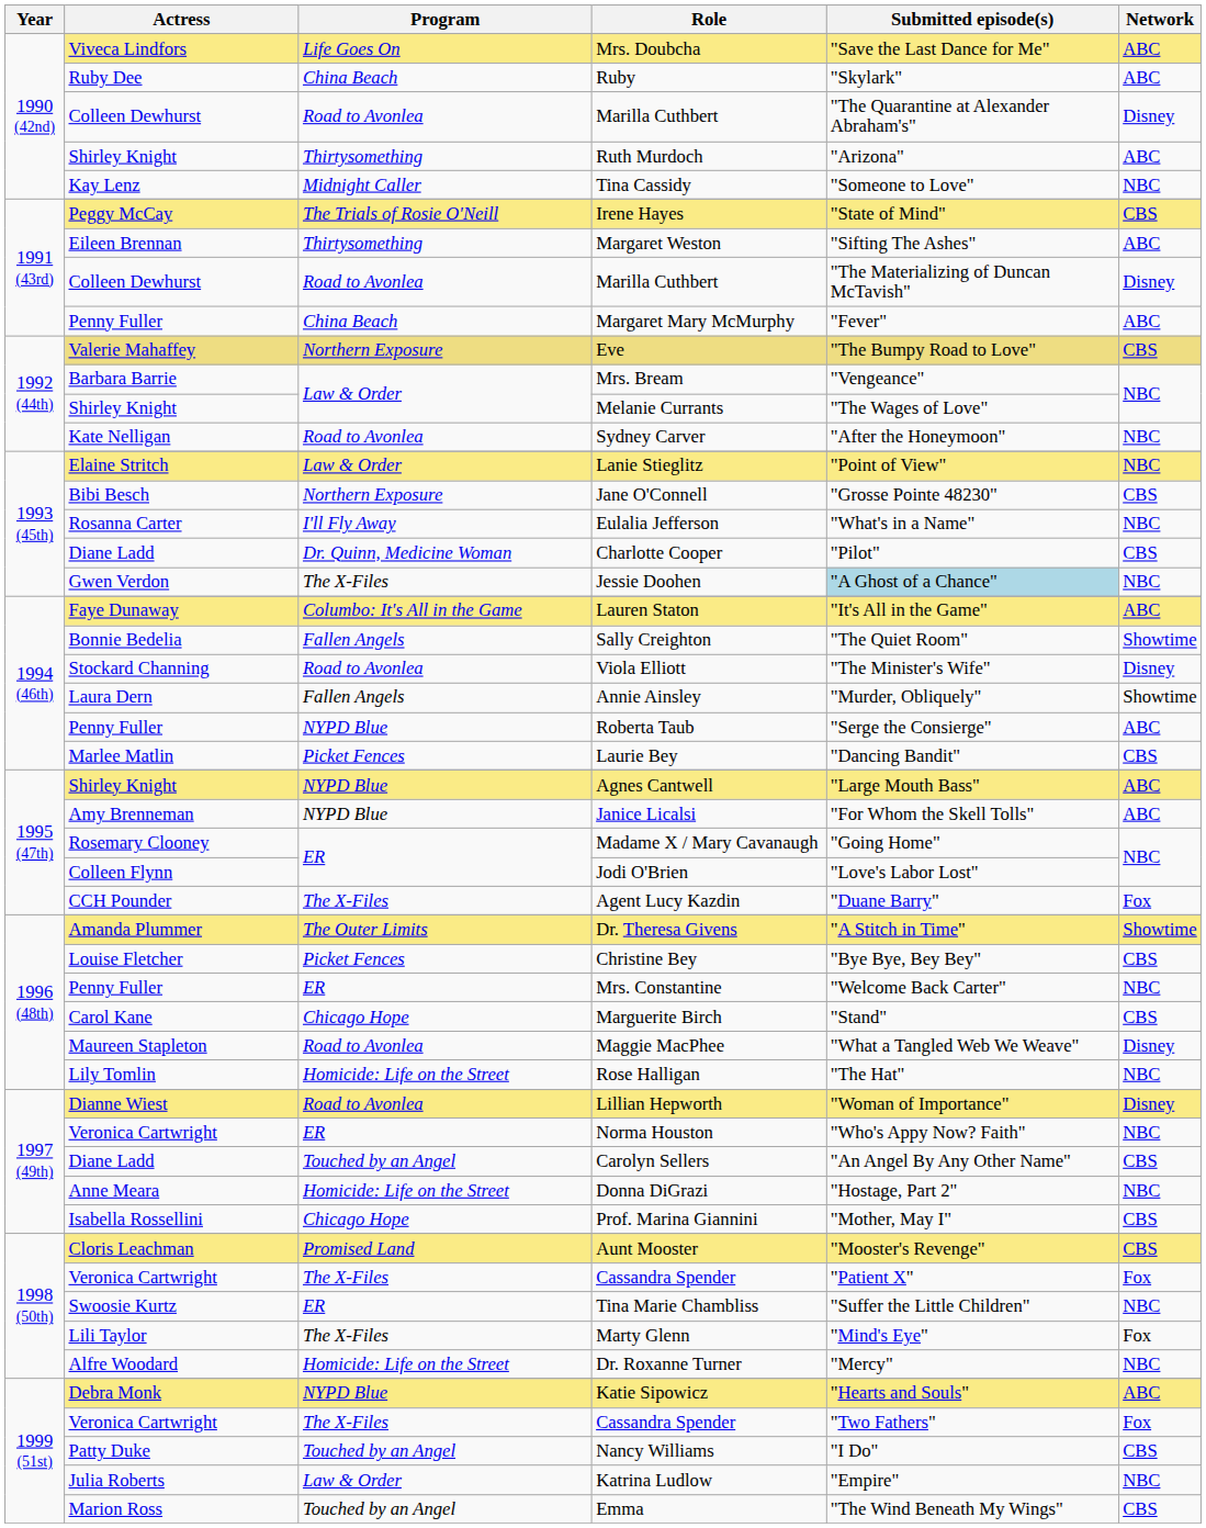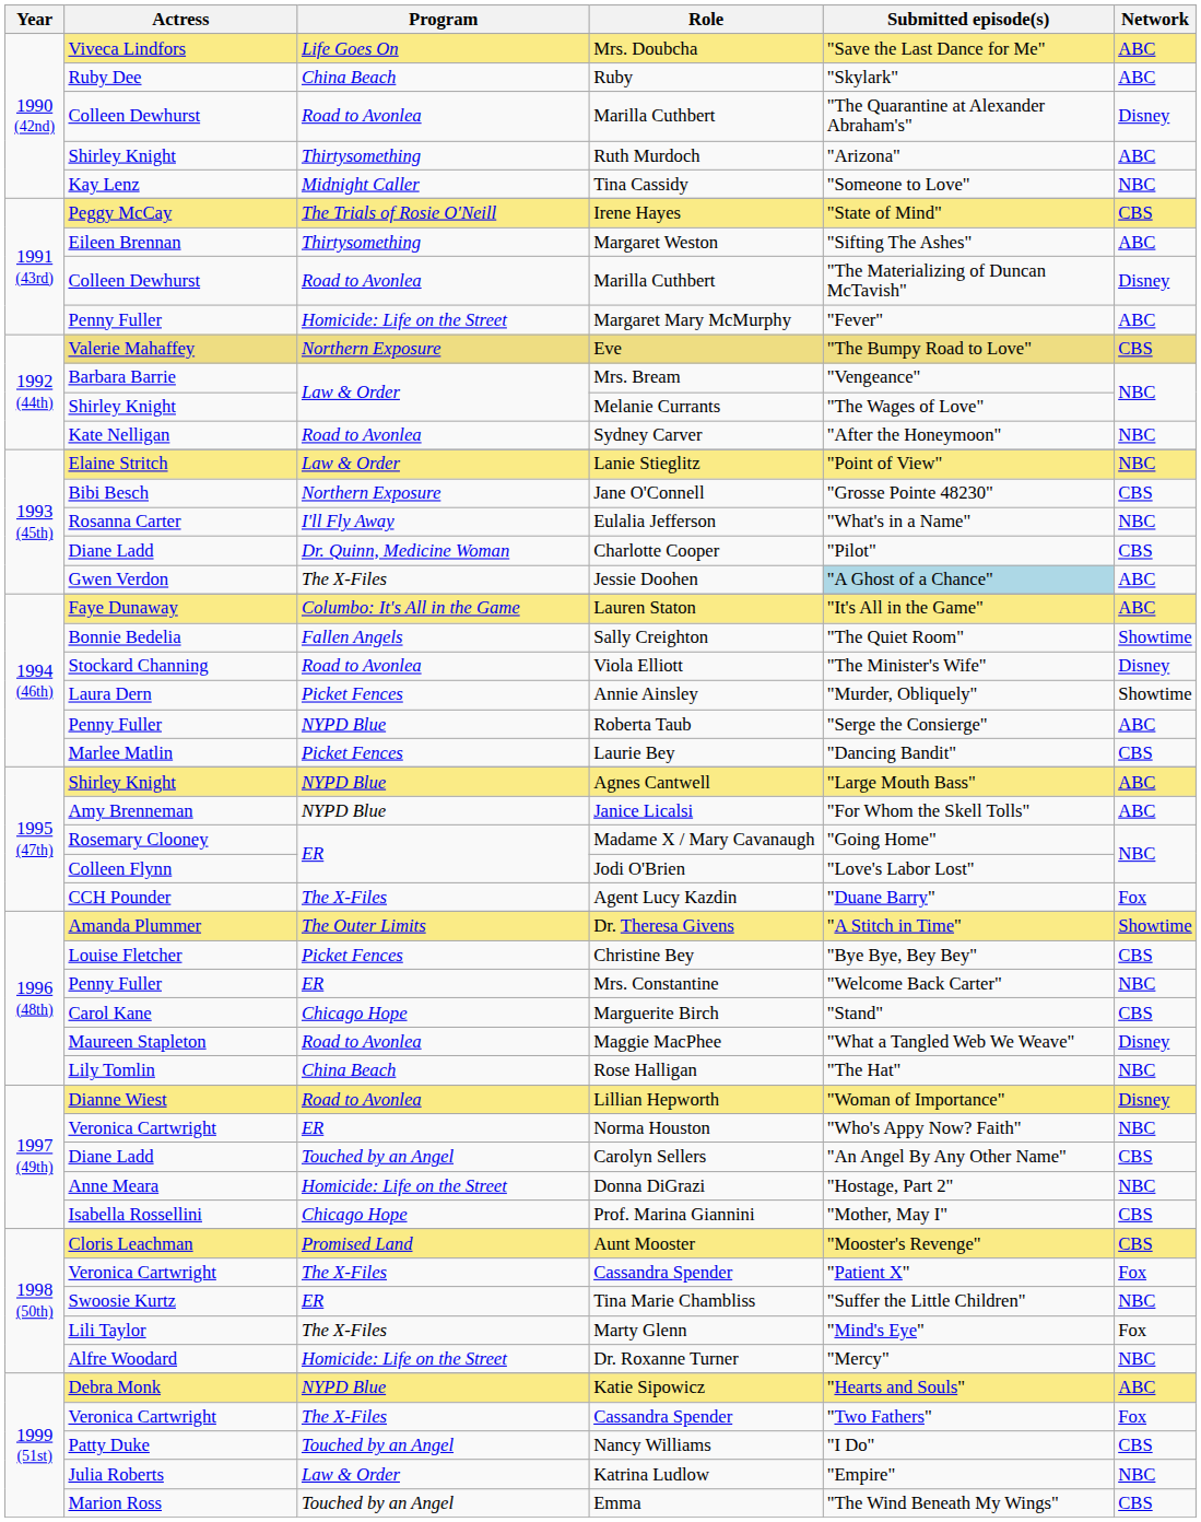 <table class="wikitable" style="width:83%">
 <tr style="background:#bebebe;">
 <th style="width:5%;">Year</th>
 <th style="width:20%;">Actress</th>
 <th style="width:25%;">Program</th>
 <th style="width:20%;">Role</th>
 <th style="width:25%;">Submitted episode(s)</th>
 <th style="width:5%;">Network</th>
 </tr>
 <tr>
 <td rowspan="6" style="text-align:center"><a href='#'>1990</a><br><small><a href='#'>(42nd)</a></small><br></td>
 </tr>
 <tr>
 <td style="background:#FAEB86"><a href='#'>Viveca Lindfors</a></td>
 <td style="background:#FAEB86"><em><a href='#'>Life Goes On</a></em></td>
 <td style="background:#FAEB86">Mrs. Doubcha</td>
 <td style="background:#FAEB86">"Save the Last Dance for Me"</td>
 <td style="background:#FAEB86"><a href='#'>ABC</a></td>
 </tr>
 <tr>
 <td><a href='#'>Ruby Dee</a></td>
 <td><em><a href='#'>China Beach</a></em></td>
 <td>Ruby</td>
 <td>"Skylark"</td>
 <td><a href='#'>ABC</a></td>
 </tr>
 <tr>
 <td><a href='#'>Colleen Dewhurst</a></td>
 <td><em><a href='#'>Road to Avonlea</a></em></td>
 <td>Marilla Cuthbert</td>
 <td>"The Quarantine at Alexander Abraham's"</td>
 <td><a href='#'>Disney</a></td>
 </tr>
 <tr>
 <td><a href='#'>Shirley Knight</a></td>
 <td><em><a href='#'>Thirtysomething</a></em></td>
 <td>Ruth Murdoch</td>
 <td>"Arizona"</td>
 <td><a href='#'>ABC</a></td>
 </tr>
 <tr>
 <td><a href='#'>Kay Lenz</a></td>
 <td><em><a href='#'>Midnight Caller</a></em></td>
 <td>Tina Cassidy</td>
 <td>"Someone to Love"</td>
 <td><a href='#'>NBC</a></td>
 </tr>
 <tr>
 <td rowspan="5" style="text-align:center"><a href='#'>1991</a><br><small><a href='#'>(43rd)</a></small><br></td>
 </tr>
 <tr>
 <td style="background:#FAEB86"><a href='#'>Peggy McCay</a></td>
 <td style="background:#FAEB86"><em><a href='#'>The Trials of Rosie O'Neill</a></em></td>
 <td style="background:#FAEB86">Irene Hayes</td>
 <td style="background:#FAEB86">"State of Mind"</td>
 <td style="background:#FAEB86"><a href='#'>CBS</a></td>
 </tr>
 <tr>
 <td><a href='#'>Eileen Brennan</a></td>
 <td><em><a href='#'>Thirtysomething</a></em></td>
 <td>Margaret Weston</td>
 <td>"Sifting The Ashes"</td>
 <td><a href='#'>ABC</a></td>
 </tr>
 <tr>
 <td><a href='#'>Colleen Dewhurst</a></td>
 <td><em><a href='#'>Road to Avonlea</a></em></td>
 <td>Marilla Cuthbert</td>
 <td>"The Materializing of Duncan McTavish"</td>
 <td><a href='#'>Disney</a></td>
 </tr>
 <tr>
 <td><a href='#'>Penny Fuller</a></td>
-<td><em><a href='#'>China Beach</a></em></td>
+<td><em><a href='#'>Homicide: Life on the Street</a></em></td>
 <td>Margaret Mary McMurphy</td>
 <td>"Fever"</td>
 <td><a href='#'>ABC</a></td>
 </tr>
 <tr>
 <td rowspan="4" style="text-align:center"><a href='#'>1992</a><br><small><a href='#'>(44th)</a></small></td>
 <td style="background:#EEDD82"><a href='#'>Valerie Mahaffey</a></td>
 <td style="background:#EEDD82"><em><a href='#'>Northern Exposure</a></em></td>
 <td style="background:#EEDD82">Eve</td>
 <td style="background:#EEDD82">"The Bumpy Road to Love"</td>
 <td style="background:#EEDD82"><a href='#'>CBS</a></td>
 </tr>
 <tr>
 <td><a href='#'>Barbara Barrie</a></td>
 <td rowspan="2"><em><a href='#'>Law & Order</a></em></td>
 <td>Mrs. Bream</td>
 <td>"Vengeance"</td>
 <td rowspan="2"><a href='#'>NBC</a></td>
 </tr>
 <tr>
 <td><a href='#'>Shirley Knight</a></td>
 <td>Melanie Currants</td>
 <td>"The Wages of Love"</td>
 </tr>
 <tr>
 <td><a href='#'>Kate Nelligan</a></td>
 <td><em><a href='#'>Road to Avonlea</a></em></td>
 <td>Sydney Carver</td>
 <td>"After the Honeymoon"</td>
 <td><a href='#'>NBC</a></td>
 </tr>
 <tr>
 <td rowspan="6" style="text-align:center"><a href='#'>1993</a><br><small><a href='#'>(45th)</a></small><br></td>
 </tr>
 <tr>
 <td style="background:#FAEB86"><a href='#'>Elaine Stritch</a></td>
 <td style="background:#FAEB86"><em><a href='#'>Law & Order</a></em></td>
 <td style="background:#FAEB86">Lanie Stieglitz</td>
 <td style="background:#FAEB86">"Point of View"</td>
 <td style="background:#FAEB86"><a href='#'>NBC</a></td>
 </tr>
 <tr>
 <td><a href='#'>Bibi Besch</a></td>
 <td><em><a href='#'>Northern Exposure</a></em></td>
 <td>Jane O'Connell</td>
 <td>"Grosse Pointe 48230"</td>
 <td><a href='#'>CBS</a></td>
 </tr>
 <tr>
 <td><a href='#'>Rosanna Carter</a></td>
 <td><em><a href='#'>I'll Fly Away</a></em></td>
 <td>Eulalia Jefferson</td>
 <td>"What's in a Name"</td>
 <td><a href='#'>NBC</a></td>
 </tr>
 <tr>
 <td><a href='#'>Diane Ladd</a></td>
 <td><em><a href='#'>Dr. Quinn, Medicine Woman</a></em></td>
 <td>Charlotte Cooper</td>
 <td>"Pilot"</td>
 <td><a href='#'>CBS</a></td>
 </tr>
 <tr>
 <td><a href='#'>Gwen Verdon</a></td>
 <td><em>The X-Files</em></td>
 <td>Jessie Doohen</td>
 <td style="background: lightblue;">"A Ghost of a Chance"</td>
-<td><a href='#'>NBC</a></td>
+<td><a href='#'>ABC</a></td>
 </tr>
 <tr>
 <td rowspan="7" style="text-align:center"><a href='#'>1994</a><br><small><a href='#'>(46th)</a></small><br></td>
 </tr>
 <tr>
 <td style="background:#FAEB86"><a href='#'>Faye Dunaway</a></td>
 <td style="background:#FAEB86"><em><a href='#'>Columbo: It's All in the Game</a></em></td>
 <td style="background:#FAEB86">Lauren Staton</td>
 <td style="background:#FAEB86">"It's All in the Game"</td>
 <td style="background:#FAEB86"><a href='#'>ABC</a></td>
 </tr>
 <tr>
 <td><a href='#'>Bonnie Bedelia</a></td>
 <td><em><a href='#'>Fallen Angels</a></em></td>
 <td>Sally Creighton</td>
 <td>"The Quiet Room"</td>
 <td><a href='#'>Showtime</a></td>
 </tr>
 <tr>
 <td><a href='#'>Stockard Channing</a></td>
 <td><em><a href='#'>Road to Avonlea</a></em></td>
 <td>Viola Elliott</td>
 <td>"The Minister's Wife"</td>
 <td><a href='#'>Disney</a></td>
 </tr>
 <tr>
 <td><a href='#'>Laura Dern</a></td>
-<td><em>Fallen Angels</em></td>
+<td><em><a href='#'>Picket Fences</a></em></td>
 <td>Annie Ainsley</td>
 <td>"Murder, Obliquely"</td>
 <td>Showtime</td>
 </tr>
 <tr>
 <td><a href='#'>Penny Fuller</a></td>
 <td><em><a href='#'>NYPD Blue</a></em></td>
 <td>Roberta Taub</td>
 <td>"Serge the Consierge"</td>
 <td><a href='#'>ABC</a></td>
 </tr>
 <tr>
 <td><a href='#'>Marlee Matlin</a></td>
 <td><em><a href='#'>Picket Fences</a></em></td>
 <td>Laurie Bey</td>
 <td>"Dancing Bandit"</td>
 <td><a href='#'>CBS</a></td>
 </tr>
 <tr>
 <td rowspan="6" style="text-align:center"><a href='#'>1995</a><br><small><a href='#'>(47th)</a></small><br></td>
 </tr>
 <tr>
 <td style="background:#FAEB86"><a href='#'>Shirley Knight</a></td>
 <td style="background:#FAEB86"><em><a href='#'>NYPD Blue</a></em></td>
 <td style="background:#FAEB86">Agnes Cantwell</td>
 <td style="background:#FAEB86">"Large Mouth Bass"</td>
 <td style="background:#FAEB86"><a href='#'>ABC</a></td>
 </tr>
 <tr>
 <td><a href='#'>Amy Brenneman</a></td>
 <td><em>NYPD Blue</em></td>
 <td><a href='#'>Janice Licalsi</a></td>
 <td>"For Whom the Skell Tolls"</td>
 <td><a href='#'>ABC</a></td>
 </tr>
 <tr>
 <td><a href='#'>Rosemary Clooney</a></td>
 <td rowspan="2"><em><a href='#'>ER</a></em></td>
 <td>Madame X / Mary Cavanaugh</td>
 <td>"Going Home"</td>
 <td rowspan="2"><a href='#'>NBC</a></td>
 </tr>
 <tr>
 <td><a href='#'>Colleen Flynn</a></td>
 <td>Jodi O'Brien</td>
 <td>"Love's Labor Lost"</td>
 </tr>
 <tr>
 <td><a href='#'>CCH Pounder</a></td>
 <td><em><a href='#'>The X-Files</a></em></td>
 <td>Agent Lucy Kazdin</td>
 <td>"<a href='#'>Duane Barry</a>"</td>
 <td><a href='#'>Fox</a></td>
 </tr>
 <tr>
 <td rowspan="7" style="text-align:center"><a href='#'>1996</a><br><small><a href='#'>(48th)</a></small><br></td>
 </tr>
 <tr>
 <td style="background:#FAEB86"><a href='#'>Amanda Plummer</a></td>
 <td style="background:#FAEB86"><em><a href='#'>The Outer Limits</a></em></td>
 <td style="background:#FAEB86">Dr. <a href='#'>Theresa Givens</a></td>
 <td style="background:#FAEB86">"<a href='#'>A Stitch in Time</a>"</td>
 <td style="background:#FAEB86"><a href='#'>Showtime</a></td>
 </tr>
 <tr>
 <td><a href='#'>Louise Fletcher</a></td>
 <td><em><a href='#'>Picket Fences</a></em></td>
 <td>Christine Bey</td>
 <td>"Bye Bye, Bey Bey"</td>
 <td><a href='#'>CBS</a></td>
 </tr>
 <tr>
 <td><a href='#'>Penny Fuller</a></td>
 <td><em><a href='#'>ER</a></em></td>
 <td>Mrs. Constantine</td>
 <td>"Welcome Back Carter"</td>
 <td><a href='#'>NBC</a></td>
 </tr>
 <tr>
 <td><a href='#'>Carol Kane</a></td>
 <td><em><a href='#'>Chicago Hope</a></em></td>
 <td>Marguerite Birch</td>
 <td>"Stand"</td>
 <td><a href='#'>CBS</a></td>
 </tr>
 <tr>
 <td><a href='#'>Maureen Stapleton</a></td>
 <td><em><a href='#'>Road to Avonlea</a></em></td>
 <td>Maggie MacPhee</td>
 <td>"What a Tangled Web We Weave"</td>
 <td><a href='#'>Disney</a></td>
 </tr>
 <tr>
 <td><a href='#'>Lily Tomlin</a></td>
-<td><em><a href='#'>Homicide: Life on the Street</a></em></td>
+<td><em><a href='#'>China Beach</a></em></td>
 <td>Rose Halligan</td>
 <td>"The Hat"</td>
 <td><a href='#'>NBC</a></td>
 </tr>
 <tr>
 <td rowspan=6 style="text-align:center"><a href='#'>1997</a><br><small><a href='#'>(49th)</a></small><br></td>
 </tr>
 <tr>
 <td style="background:#FAEB86"><a href='#'>Dianne Wiest</a></td>
 <td style="background:#FAEB86"><em><a href='#'>Road to Avonlea</a></em></td>
 <td style="background:#FAEB86">Lillian Hepworth</td>
 <td style="background:#FAEB86">"Woman of Importance"</td>
 <td style="background:#FAEB86"><a href='#'>Disney</a></td>
 </tr>
 <tr>
 <td><a href='#'>Veronica Cartwright</a></td>
 <td><em><a href='#'>ER</a></em></td>
 <td>Norma Houston</td>
 <td>"Who's Appy Now? Faith"</td>
 <td><a href='#'>NBC</a></td>
 </tr>
 <tr>
 <td><a href='#'>Diane Ladd</a></td>
 <td><em><a href='#'>Touched by an Angel</a></em></td>
 <td>Carolyn Sellers</td>
 <td>"An Angel By Any Other Name"</td>
 <td><a href='#'>CBS</a></td>
 </tr>
 <tr>
 <td><a href='#'>Anne Meara</a></td>
 <td><em><a href='#'>Homicide: Life on the Street</a></em></td>
 <td>Donna DiGrazi</td>
 <td>"Hostage, Part 2"</td>
 <td><a href='#'>NBC</a></td>
 </tr>
 <tr>
 <td><a href='#'>Isabella Rossellini</a></td>
 <td><em><a href='#'>Chicago Hope</a></em></td>
 <td>Prof. Marina Giannini</td>
 <td>"Mother, May I"</td>
 <td><a href='#'>CBS</a></td>
 </tr>
 <tr>
 <td rowspan="6" style="text-align:center"><a href='#'>1998</a><br><small><a href='#'>(50th)</a></small><br></td>
 </tr>
 <tr>
 <td style="background:#FAEB86"><a href='#'>Cloris Leachman</a></td>
 <td style="background:#FAEB86"><em><a href='#'>Promised Land</a></em></td>
 <td style="background:#FAEB86">Aunt Mooster</td>
 <td style="background:#FAEB86">"Mooster's Revenge"</td>
 <td style="background:#FAEB86"><a href='#'>CBS</a></td>
 </tr>
 <tr>
 <td><a href='#'>Veronica Cartwright</a></td>
 <td><em><a href='#'>The X-Files</a></em></td>
 <td><a href='#'>Cassandra Spender</a></td>
 <td>"<a href='#'>Patient X</a>"</td>
 <td><a href='#'>Fox</a></td>
 </tr>
 <tr>
 <td><a href='#'>Swoosie Kurtz</a></td>
 <td><em><a href='#'>ER</a></em></td>
 <td>Tina Marie Chambliss</td>
 <td>"Suffer the Little Children"</td>
 <td><a href='#'>NBC</a></td>
 </tr>
 <tr>
 <td><a href='#'>Lili Taylor</a></td>
 <td><em>The X-Files</em></td>
 <td>Marty Glenn</td>
 <td>"<a href='#'>Mind's Eye</a>"</td>
 <td>Fox</td>
 </tr>
 <tr>
 <td><a href='#'>Alfre Woodard</a></td>
 <td><em><a href='#'>Homicide: Life on the Street</a></em></td>
 <td>Dr. Roxanne Turner</td>
 <td>"Mercy"</td>
 <td><a href='#'>NBC</a></td>
 </tr>
 <tr>
 <td rowspan="6" style="text-align:center"><a href='#'>1999</a><br><small><a href='#'>(51st)</a></small><br></td>
 </tr>
 <tr>
 <td style="background:#FAEB86"><a href='#'>Debra Monk</a></td>
 <td style="background:#FAEB86"><em><a href='#'>NYPD Blue</a></em></td>
 <td style="background:#FAEB86">Katie Sipowicz</td>
 <td style="background:#FAEB86">"<a href='#'>Hearts and Souls</a>"</td>
 <td style="background:#FAEB86"><a href='#'>ABC</a></td>
 </tr>
 <tr>
 <td><a href='#'>Veronica Cartwright</a></td>
 <td><em><a href='#'>The X-Files</a></em></td>
 <td><a href='#'>Cassandra Spender</a></td>
 <td>"<a href='#'>Two Fathers</a>"</td>
 <td><a href='#'>Fox</a></td>
 </tr>
 <tr>
 <td><a href='#'>Patty Duke</a></td>
 <td><em><a href='#'>Touched by an Angel</a></em></td>
 <td>Nancy Williams</td>
 <td>"I Do"</td>
 <td><a href='#'>CBS</a></td>
 </tr>
 <tr>
 <td><a href='#'>Julia Roberts</a></td>
 <td><em><a href='#'>Law & Order</a></em></td>
 <td>Katrina Ludlow</td>
 <td>"Empire"</td>
 <td><a href='#'>NBC</a></td>
 </tr>
 <tr>
 <td><a href='#'>Marion Ross</a></td>
 <td><em>Touched by an Angel</em></td>
 <td>Emma</td>
 <td>"The Wind Beneath My Wings"</td>
 <td><a href='#'>CBS</a></td>
 </tr>
 </table>
